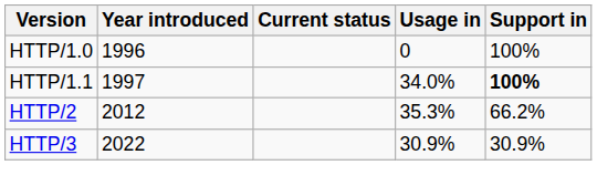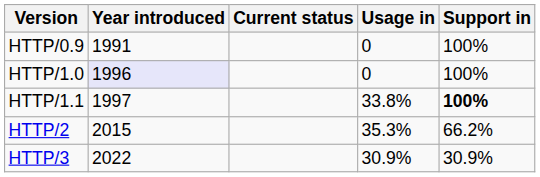 <table class="wikitable">
 <tr>
 <th>Version</th>
 <th>Year introduced</th>
 <th>Current status</th>
 <th>Usage in </th>
 <th>Support in </th>
 </tr>
 <tr>
+<td>HTTP/0.9</td>
+<td>1991</td>
+<td></td>
+<td>0</td>
+<td>100%</td>
+</tr>
+<tr>
 <td>HTTP/1.0</td>
-<td>1996</td>
+<td style="background: lavender;">1996</td>
 <td></td>
 <td>0</td>
 <td>100%</td>
 </tr>
 <tr>
 <td>HTTP/1.1</td>
 <td>1997</td>
 <td></td>
-<td>34.0%</td>
+<td>33.8%</td>
 <td><strong>100%</strong></td>
 </tr>
 <tr>
 <td><a href='#'>HTTP/2</a></td>
-<td>2012</td>
+<td>2015</td>
 <td></td>
 <td>35.3%</td>
 <td>66.2%</td>
 </tr>
 <tr>
 <td><a href='#'>HTTP/3</a></td>
 <td>2022</td>
 <td></td>
 <td>30.9%</td>
 <td>30.9%</td>
 </tr>
 </table>
